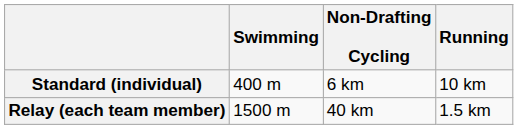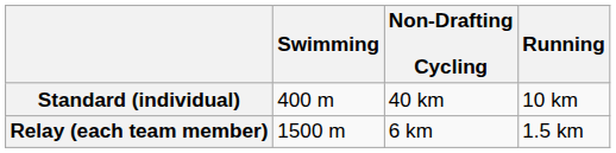 <table class=wikitable>
 <tr>
 <th></th>
 <th>Swimming</th>
 <th>Non-Drafting<br><br>Cycling</th>
 <th>Running</th>
 </tr>
 <tr>
 <th>Standard (individual)</th>
 <td>400 m</td>
-<td>6 km</td>
+<td>40 km</td>
 <td>10 km</td>
 </tr>
 <tr>
 <th>Relay (each team member)</th>
 <td>1500 m</td>
-<td>40 km</td>
+<td>6 km</td>
 <td>1.5 km</td>
 </tr>
 </table>
